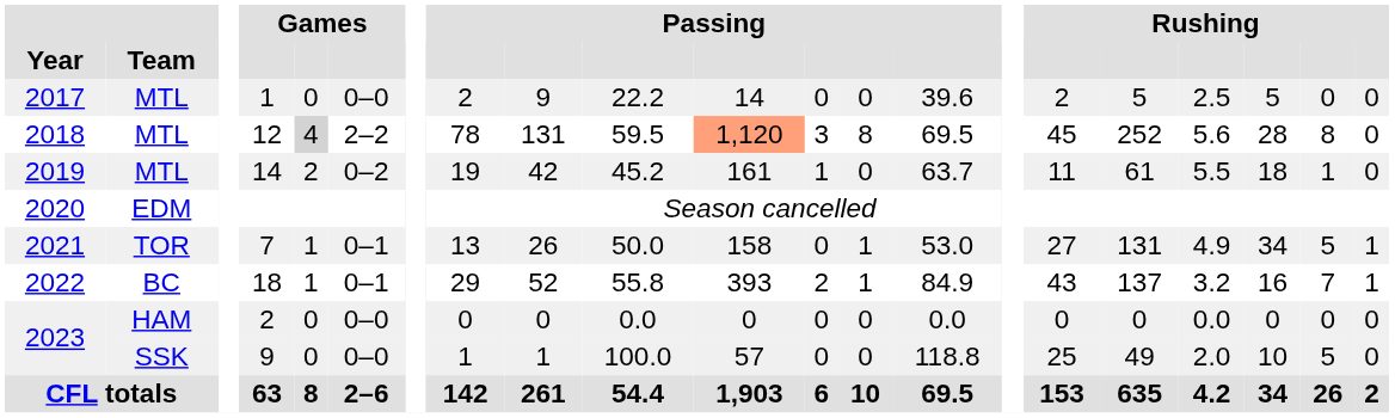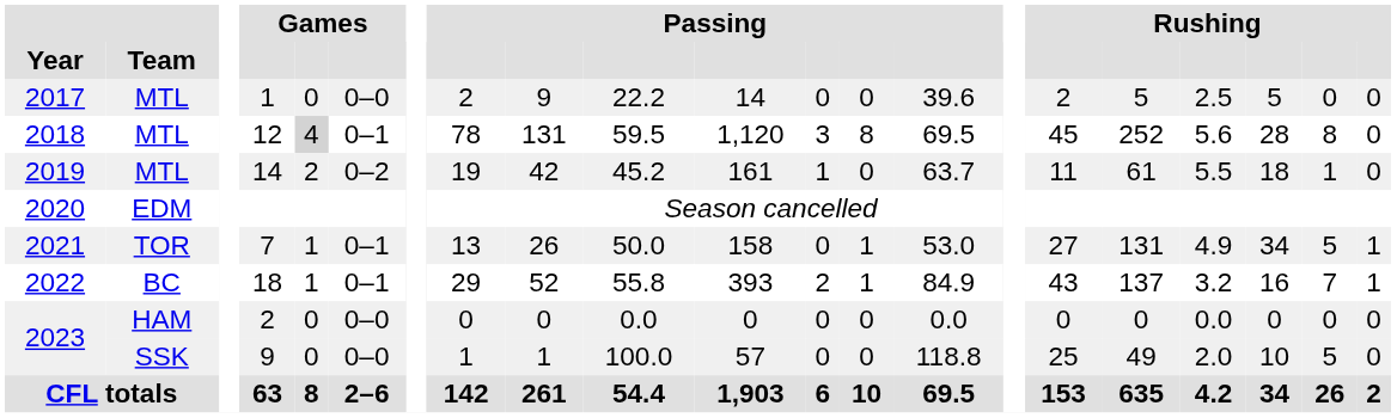 <table BORDER="0" CELLPADDING="2" CELLSPACING="0" width="65%" style="text-align:center">
 <tr bgcolor="#e0e0e0">
 <th colspan="2"></th>
 <th rowspan="99" bgcolor="#ffffff"> </th>
 <th colspan="3">Games</th>
 <th rowspan="99" bgcolor="#ffffff"> </th>
 <th colspan="7">Passing</th>
 <th rowspan="99" bgcolor="#ffffff"> </th>
 <th colspan="6">Rushing</th>
 </tr>
 <tr bgcolor="#e0e0e0">
 <th>Year</th>
 <th>Team</th>
 <th></th>
 <th></th>
 <th></th>
 <th></th>
 <th></th>
 <th></th>
 <th></th>
 <th></th>
 <th></th>
 <th></th>
 <th></th>
 <th></th>
 <th></th>
 <th></th>
 <th></th>
 <th></th>
 </tr>
 <tr ALIGN="center" bgcolor="#f0f0f0">
 <td><a href='#'>2017</a></td>
 <td><a href='#'>MTL</a></td>
 <td>1</td>
 <td>0</td>
 <td>0–0</td>
 <td>2</td>
 <td>9</td>
 <td>22.2</td>
 <td>14</td>
 <td>0</td>
 <td>0</td>
 <td>39.6</td>
 <td>2</td>
 <td>5</td>
 <td>2.5</td>
 <td>5</td>
 <td>0</td>
 <td>0</td>
 </tr>
 <tr ALIGN="center">
 <td><a href='#'>2018</a></td>
 <td><a href='#'>MTL</a></td>
 <td>12</td>
 <td style="background: lightgrey;">4</td>
-<td>2–2</td>
+<td>0–1</td>
 <td>78</td>
 <td>131</td>
 <td>59.5</td>
-<td style="background: lightsalmon;">1,120</td>
+<td>1,120</td>
 <td>3</td>
 <td>8</td>
 <td>69.5</td>
 <td>45</td>
 <td>252</td>
 <td>5.6</td>
 <td>28</td>
 <td>8</td>
 <td>0</td>
 </tr>
 <tr ALIGN="center" bgcolor="#f0f0f0">
 <td><a href='#'>2019</a></td>
 <td><a href='#'>MTL</a></td>
 <td>14</td>
 <td>2</td>
 <td>0–2</td>
 <td>19</td>
 <td>42</td>
 <td>45.2</td>
 <td>161</td>
 <td>1</td>
 <td>0</td>
 <td>63.7</td>
 <td>11</td>
 <td>61</td>
 <td>5.5</td>
 <td>18</td>
 <td>1</td>
 <td>0</td>
 </tr>
 <tr ALIGN="center">
 <td><a href='#'>2020</a></td>
 <td><a href='#'>EDM</a></td>
 <td colspan="16"><em>Season cancelled</em></td>
 </tr>
 <tr ALIGN="center" bgcolor="#f0f0f0">
 <td><a href='#'>2021</a></td>
 <td><a href='#'>TOR</a></td>
 <td>7</td>
 <td>1</td>
 <td>0–1</td>
 <td>13</td>
 <td>26</td>
 <td>50.0</td>
 <td>158</td>
 <td>0</td>
 <td>1</td>
 <td>53.0</td>
 <td>27</td>
 <td>131</td>
 <td>4.9</td>
 <td>34</td>
 <td>5</td>
 <td>1</td>
 </tr>
 <tr ALIGN="center">
 <td><a href='#'>2022</a></td>
 <td><a href='#'>BC</a></td>
 <td>18</td>
 <td>1</td>
 <td>0–1</td>
 <td>29</td>
 <td>52</td>
 <td>55.8</td>
 <td>393</td>
 <td>2</td>
 <td>1</td>
 <td>84.9</td>
 <td>43</td>
 <td>137</td>
 <td>3.2</td>
 <td>16</td>
 <td>7</td>
 <td>1</td>
 </tr>
 <tr ALIGN="center" bgcolor="#f0f0f0">
 <td rowspan="2" style="text-align: center;" valign="middle"><a href='#'>2023</a></td>
 <td><a href='#'>HAM</a></td>
 <td>2</td>
 <td>0</td>
 <td>0–0</td>
 <td>0</td>
 <td>0</td>
 <td>0.0</td>
 <td>0</td>
 <td>0</td>
 <td>0</td>
 <td>0.0</td>
 <td>0</td>
 <td>0</td>
 <td>0.0</td>
 <td>0</td>
 <td>0</td>
 <td>0</td>
 </tr>
 <tr ALIGN="center" bgcolor="#f0f0f0">
 <td><a href='#'>SSK</a></td>
 <td>9</td>
 <td>0</td>
 <td>0–0</td>
 <td>1</td>
 <td>1</td>
 <td>100.0</td>
 <td>57</td>
 <td>0</td>
 <td>0</td>
 <td>118.8</td>
 <td>25</td>
 <td>49</td>
 <td>2.0</td>
 <td>10</td>
 <td>5</td>
 <td>0</td>
 </tr>
 <tr bgcolor="#e0e0e0">
 <th colspan="2"><a href='#'>CFL</a> totals</th>
 <th>63</th>
 <th>8</th>
 <th>2–6</th>
 <th>142</th>
 <th>261</th>
 <th>54.4</th>
 <th>1,903</th>
 <th>6</th>
 <th>10</th>
 <th>69.5</th>
 <th>153</th>
 <th>635</th>
 <th>4.2</th>
 <th>34</th>
 <th>26</th>
 <th>2</th>
 </tr>
 </table>
